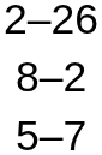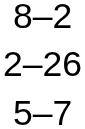 <table style="text-align:center">
 <tr>
 <th width=200></th>
 <th width=100></th>
 <th width=200></th>
-</tr>
-<tr>
-<td align=right></td>
-<td>2–26</td>
-<td align=left><strong></strong></td>
 </tr>
 <tr>
 <td align=right><strong></strong></td>
 <td>8–2</td>
 <td align=left></td>
 </tr>
 <tr>
 <td align=right></td>
+<td>2–26</td>
+<td align=left><strong></strong></td>
+</tr>
+<tr>
+<td align=right></td>
 <td>5–7</td>
 <td align=left><strong></strong></td>
 </tr>
 </table>
